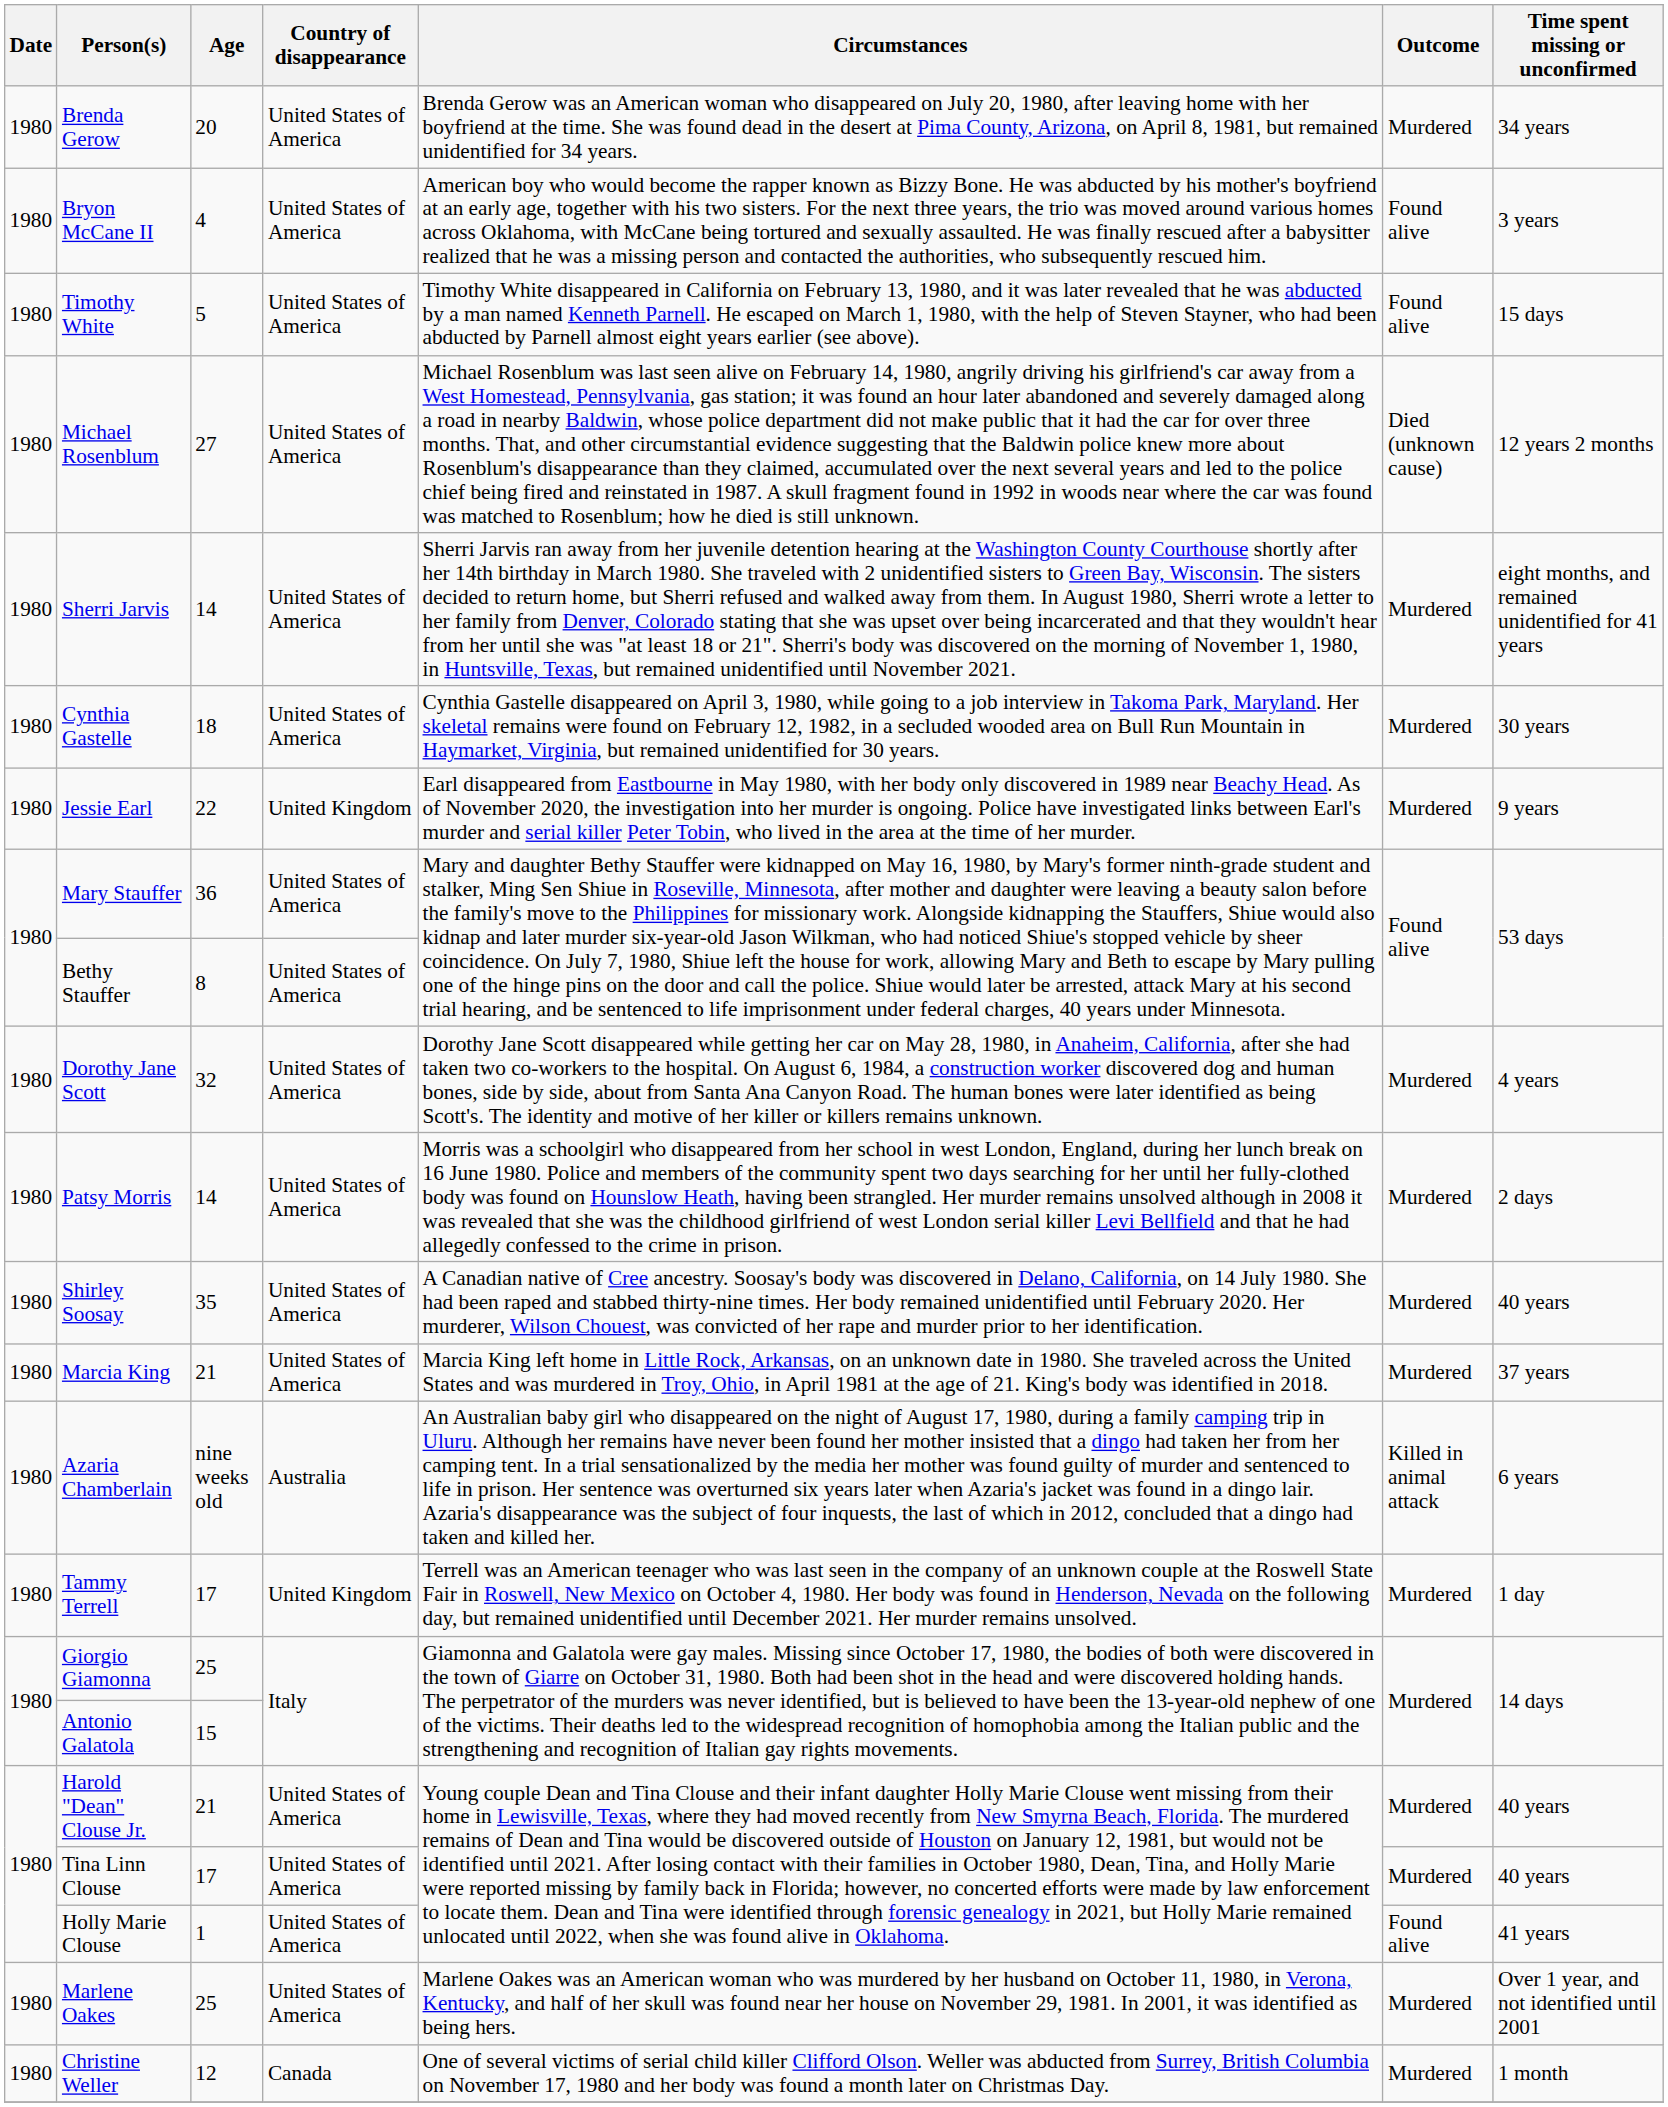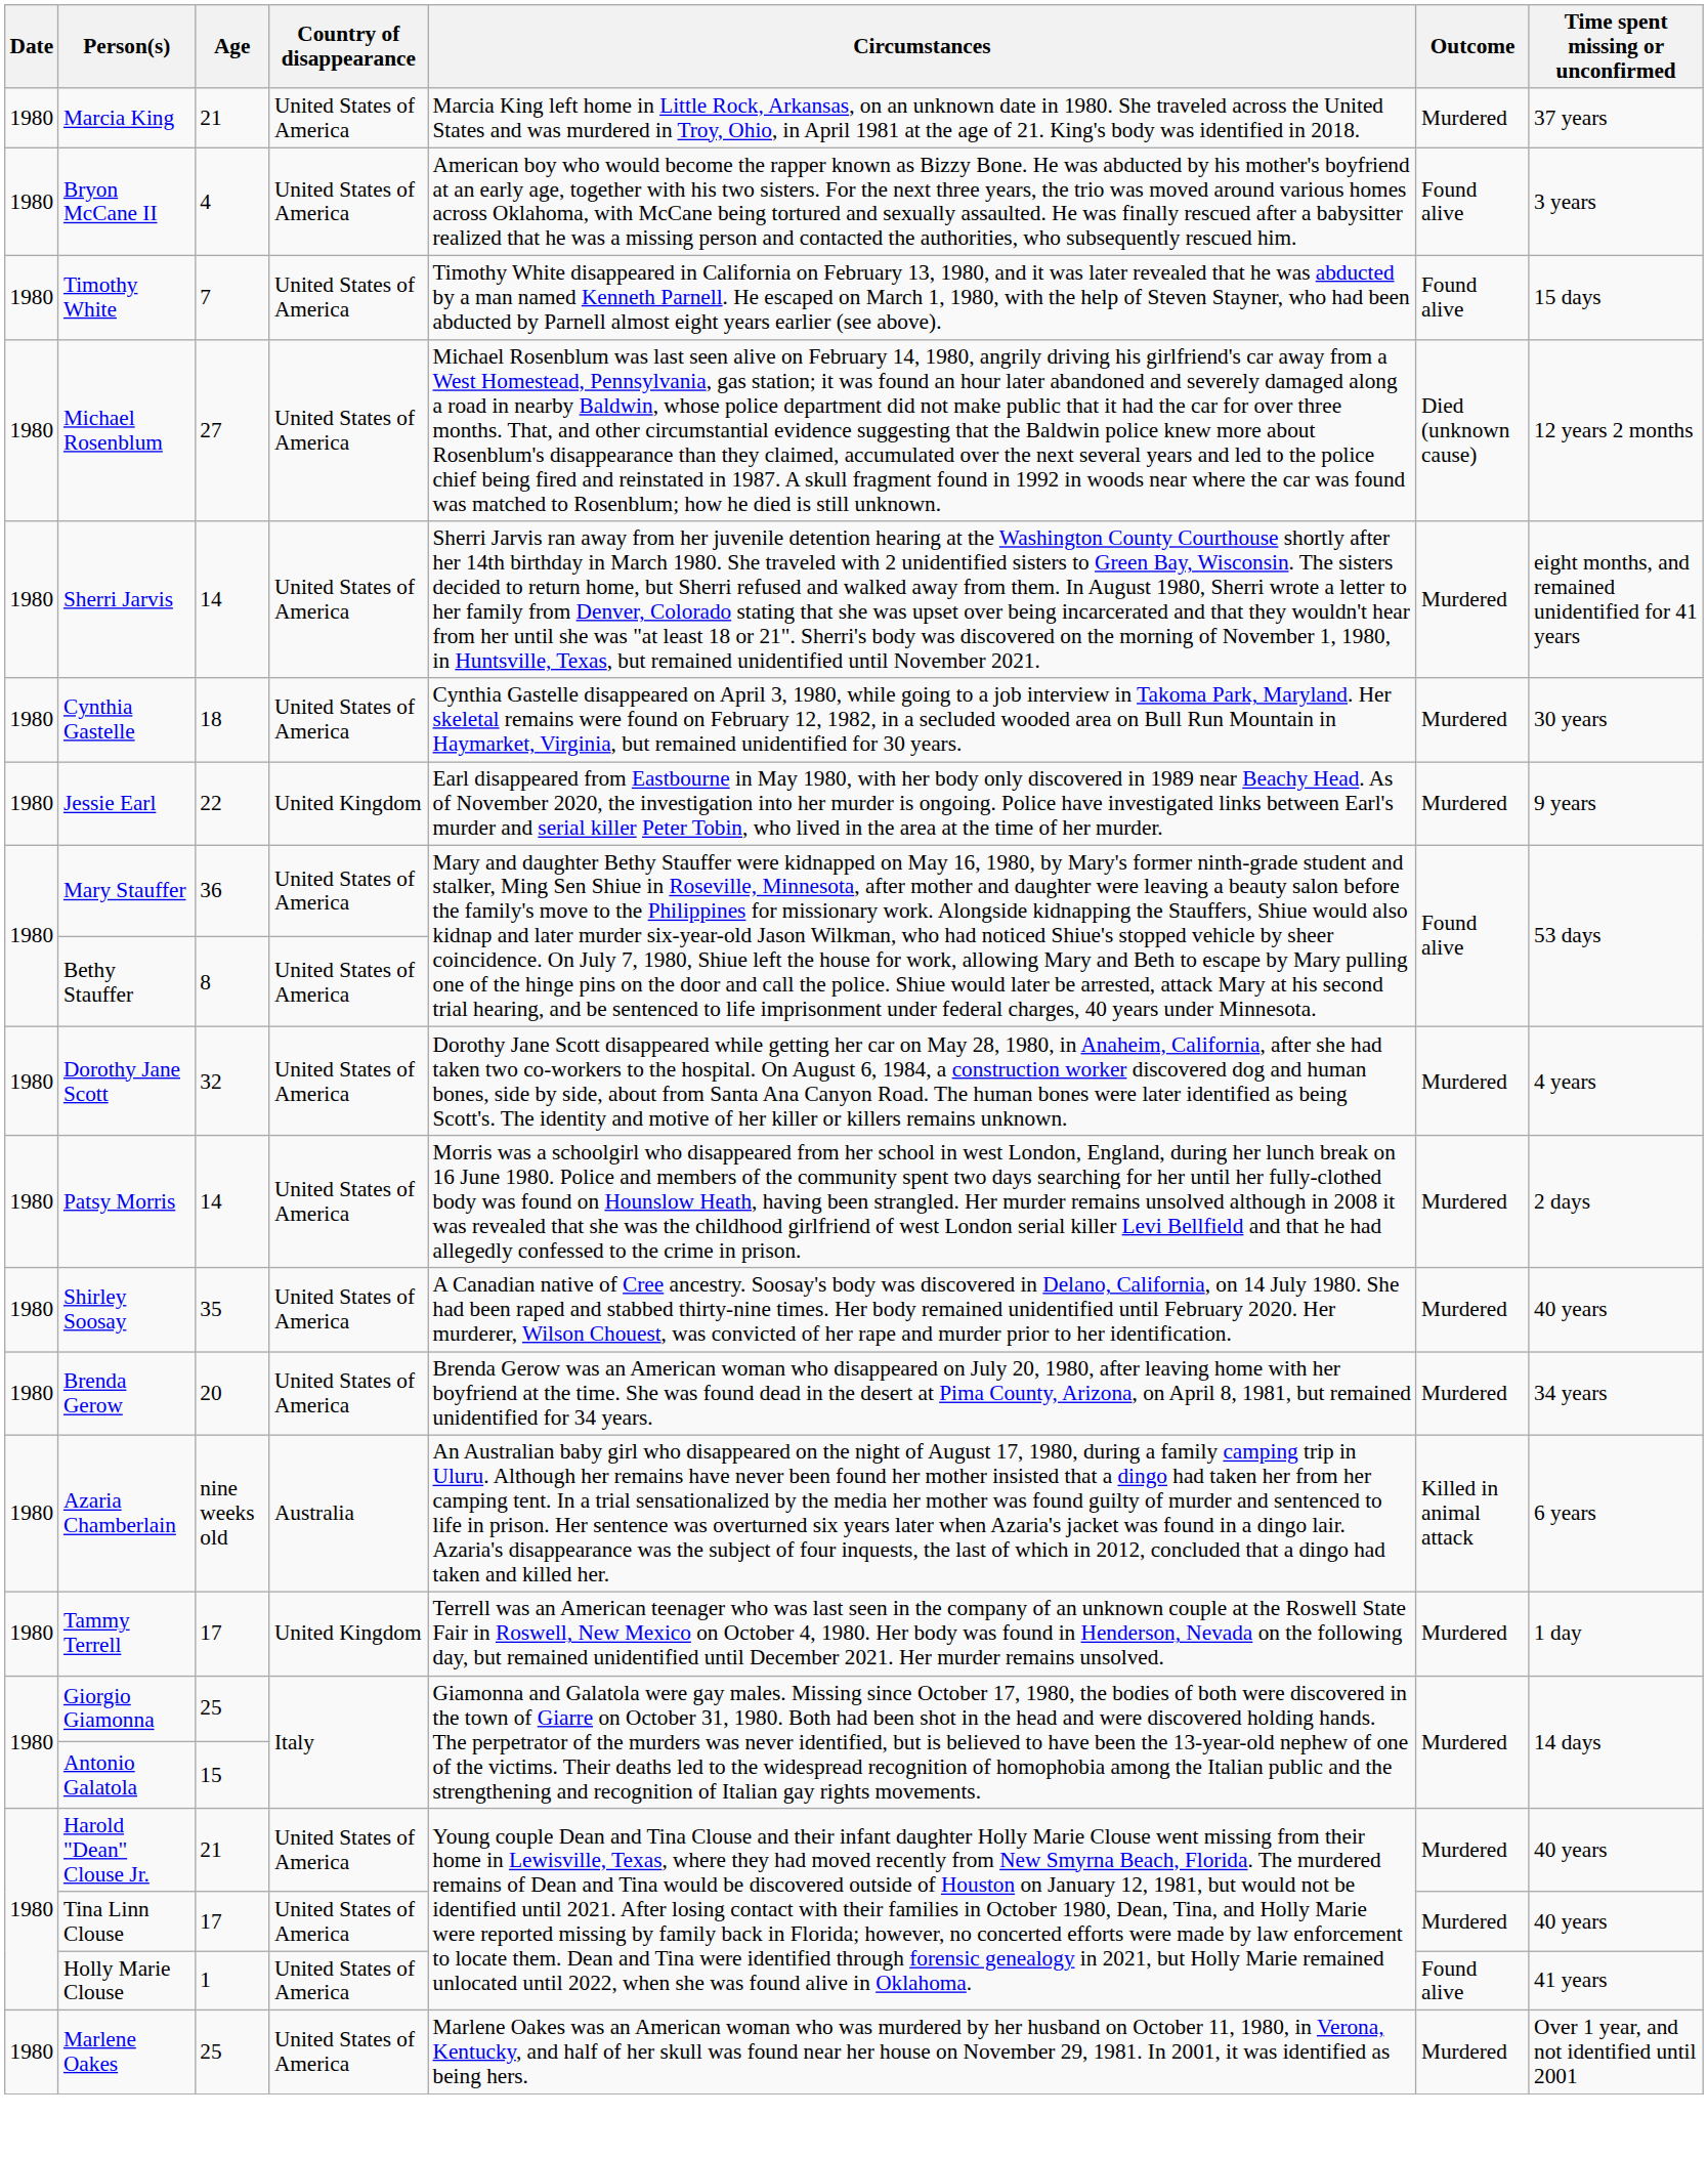 <table class="wikitable sortable zebra">
 <tr>
 <th data-sort-type="isoDate">Date</th>
 <th data-sort-type="Fgtext">Person(s)</th>
 <th data-sort-type="text">Age</th>
 <th>Country of disappearance</th>
 <th class="unsortable">Circumstances</th>
 <th data-sort-type="text">Outcome</th>
 <th data-sort-type="value">Time spent missing or unconfirmed</th>
 </tr>
 <tr>
-<td data-sort-value="1980-07-20">1980</td>
-<td><a href='#'>Brenda Gerow</a></td>
-<td>20</td>
+<td data-sort-value="1980-02-13">1980</td>
+<td><a href='#'>Marcia King</a></td>
+<td>21</td>
 <td>United States of America</td>
-<td>Brenda Gerow was an American woman who disappeared on July 20, 1980, after leaving home with her boyfriend at the time. She was found dead in the desert at <a href='#'>Pima County, Arizona</a>, on April 8, 1981, but remained unidentified for 34 years.</td>
+<td>Marcia King left home in <a href='#'>Little Rock, Arkansas</a>, on an unknown date in 1980. She traveled across the United States and was murdered in <a href='#'>Troy, Ohio</a>, in April 1981 at the age of 21. King's body was identified in 2018.</td>
 <td>Murdered</td>
-<td data-sort-value="12410">34 years</td>
+<td data-sort-value="13505">37 years</td>
 </tr>
 <tr>
 <td>1980</td>
 <td><a href='#'>Bryon McCane II</a></td>
 <td>4</td>
 <td>United States of America</td>
 <td>American boy who would become the rapper known as Bizzy Bone. He was abducted by his mother's boyfriend at an early age, together with his two sisters. For the next three years, the trio was moved around various homes across Oklahoma, with McCane being tortured and sexually assaulted. He was finally rescued after a babysitter realized that he was a missing person and contacted the authorities, who subsequently rescued him.</td>
 <td>Found alive</td>
 <td>3 years</td>
 </tr>
 <tr>
 <td data-sort-value="1980-02-13">1980</td>
 <td><a href='#'>Timothy White</a></td>
-<td data-sort-value="005">5</td>
+<td data-sort-value="005">7</td>
 <td>United States of America</td>
 <td>Timothy White disappeared in California on February 13, 1980, and it was later revealed that he was <a href='#'>abducted</a> by a man named <a href='#'>Kenneth Parnell</a>. He escaped on March 1, 1980, with the help of Steven Stayner, who had been abducted by Parnell almost eight years earlier (see above).</td>
 <td>Found alive</td>
 <td data-sort-value="0015">15 days</td>
 </tr>
 <tr>
 <td data-sort-value-"1980-02-14">1980</td>
 <td><a href='#'>Michael Rosenblum</a></td>
 <td data-sort-value="025">27</td>
 <td>United States of America</td>
 <td>Michael Rosenblum was last seen alive on February 14, 1980, angrily driving his girlfriend's car away from a <a href='#'>West Homestead, Pennsylvania</a>, gas station; it was found an hour later abandoned and severely damaged along a road in nearby <a href='#'>Baldwin</a>, whose police department did not make public that it had the car for over three months. That, and other circumstantial evidence suggesting that the Baldwin police knew more about Rosenblum's disappearance than they claimed, accumulated over the next several years and led to the police chief being fired and reinstated in 1987. A skull fragment found in 1992 in woods near where the car was found was matched to Rosenblum; how he died is still unknown.</td>
 <td>Died (unknown cause)</td>
 <td data-sort-value="4448">12 years 2 months</td>
 </tr>
 <tr>
 <td>1980</td>
 <td><a href='#'>Sherri Jarvis</a></td>
 <td>14</td>
 <td>United States of America</td>
 <td>Sherri Jarvis ran away from her juvenile detention hearing at the <a href='#'>Washington County Courthouse</a> shortly after her 14th birthday in March 1980. She traveled with 2 unidentified sisters to <a href='#'>Green Bay, Wisconsin</a>. The sisters decided to return home, but Sherri refused and walked away from them. In August 1980, Sherri wrote a letter to her family from <a href='#'>Denver, Colorado</a> stating that she was upset over being incarcerated and that they wouldn't hear from her until she was "at least 18 or 21". Sherri's body was discovered on the morning of November 1, 1980, in <a href='#'>Huntsville, Texas</a>, but remained unidentified until November 2021.</td>
 <td>Murdered</td>
 <td>eight months, and remained unidentified for 41 years</td>
 </tr>
 <tr>
 <td data-sort-value="1980-03-03">1980</td>
 <td><a href='#'>Cynthia Gastelle</a></td>
 <td>18</td>
 <td>United States of America</td>
 <td>Cynthia Gastelle disappeared on April 3, 1980, while going to a job interview in <a href='#'>Takoma Park, Maryland</a>. Her <a href='#'>skeletal</a> remains were found on February 12, 1982, in a secluded wooded area on Bull Run Mountain in <a href='#'>Haymarket, Virginia</a>, but remained unidentified for 30 years.</td>
 <td>Murdered</td>
 <td data-sort-value="10905">30 years</td>
 </tr>
 <tr>
 <td>1980</td>
 <td><a href='#'>Jessie Earl</a></td>
 <td>22</td>
 <td>United Kingdom</td>
 <td>Earl disappeared from <a href='#'>Eastbourne</a> in May 1980, with her body only discovered in 1989 near <a href='#'>Beachy Head</a>. As of November 2020, the investigation into her murder is ongoing. Police have investigated links between Earl's murder and <a href='#'>serial killer</a> <a href='#'>Peter Tobin</a>, who lived in the area at the time of her murder.</td>
 <td>Murdered</td>
 <td>9 years</td>
 </tr>
 <tr>
 <td rowspan="2" data-sort-value="1980-05-16">1980</td>
 <td><a href='#'>Mary Stauffer</a></td>
 <td>36</td>
 <td>United States of America</td>
 <td rowspan="2">Mary and daughter Bethy Stauffer were kidnapped on May 16, 1980, by Mary's former ninth-grade student and stalker, Ming Sen Shiue in <a href='#'>Roseville, Minnesota</a>, after mother and daughter were leaving a beauty salon before the family's move to the <a href='#'>Philippines</a> for missionary work. Alongside kidnapping the Stauffers, Shiue would also kidnap and later murder six-year-old Jason Wilkman, who had noticed Shiue's stopped vehicle by sheer coincidence. On July 7, 1980, Shiue left the house for work, allowing Mary and Beth to escape by Mary pulling one of the hinge pins on the door and call the police. Shiue would later be arrested, attack Mary at his second trial hearing, and be sentenced to life imprisonment under federal charges, 40 years under Minnesota.</td>
 <td rowspan="2">Found alive</td>
 <td rowspan="2" data-sort-value="036">53 days</td>
 </tr>
 <tr>
 <td>Bethy Stauffer</td>
 <td>8</td>
 <td>United States of America</td>
 </tr>
 <tr>
 <td data-sort-value="1980-05-28">1980</td>
 <td><a href='#'>Dorothy Jane Scott</a></td>
 <td>32</td>
 <td>United States of America</td>
 <td>Dorothy Jane Scott disappeared while getting her car on May 28, 1980, in <a href='#'>Anaheim, California</a>, after she had taken two co-workers to the hospital. On August 6, 1984, a <a href='#'>construction worker</a> discovered dog and human bones, side by side, about  from Santa Ana Canyon Road. The human bones were later identified as being Scott's. The identity and motive of her killer or killers remains unknown.</td>
 <td>Murdered</td>
 <td data-sort-value="1531">4 years</td>
 </tr>
 <tr>
 <td data-sort-value="1980-06-16">1980</td>
 <td><a href='#'>Patsy Morris</a></td>
 <td>14</td>
 <td>United States of America</td>
 <td>Morris was a schoolgirl who disappeared from her school in west London, England, during her lunch break on 16 June 1980. Police and members of the community spent two days searching for her until her fully-clothed body was found on <a href='#'>Hounslow Heath</a>, having been strangled. Her murder remains unsolved although in 2008 it was revealed that she was the childhood girlfriend of west London serial killer <a href='#'>Levi Bellfield</a> and that he had allegedly confessed to the crime in prison.</td>
 <td>Murdered</td>
 <td>2 days</td>
 </tr>
 <tr>
 <td data-sort-value="1980-07-13">1980</td>
 <td><a href='#'>Shirley Soosay</a></td>
 <td>35</td>
 <td>United States of America</td>
 <td>A Canadian native of <a href='#'>Cree</a> ancestry. Soosay's body was discovered in <a href='#'>Delano, California</a>, on 14 July 1980. She had been raped and stabbed thirty-nine times. Her body remained unidentified until February 2020. Her murderer, <a href='#'>Wilson Chouest</a>, was convicted of her rape and murder prior to her identification.</td>
 <td>Murdered</td>
 <td data-sort-value="13505">40 years</td>
 </tr>
 <tr>
-<td data-sort-value="1980-02-13">1980</td>
-<td><a href='#'>Marcia King</a></td>
-<td>21</td>
+<td data-sort-value="1980-07-20">1980</td>
+<td><a href='#'>Brenda Gerow</a></td>
+<td>20</td>
 <td>United States of America</td>
-<td>Marcia King left home in <a href='#'>Little Rock, Arkansas</a>, on an unknown date in 1980. She traveled across the United States and was murdered in <a href='#'>Troy, Ohio</a>, in April 1981 at the age of 21. King's body was identified in 2018.</td>
+<td>Brenda Gerow was an American woman who disappeared on July 20, 1980, after leaving home with her boyfriend at the time. She was found dead in the desert at <a href='#'>Pima County, Arizona</a>, on April 8, 1981, but remained unidentified for 34 years.</td>
 <td>Murdered</td>
-<td data-sort-value="13505">37 years</td>
+<td data-sort-value="12410">34 years</td>
 </tr>
 <tr>
 <td data-sort-value="1980-08-17">1980</td>
 <td><a href='#'>Azaria Chamberlain</a></td>
 <td data-sort-value="0.1875">nine weeks old</td>
 <td>Australia</td>
 <td>An Australian baby girl who disappeared on the night of August 17, 1980, during a family <a href='#'>camping</a> trip in <a href='#'>Uluru</a>. Although her remains have never been found her mother insisted that a <a href='#'>dingo</a> had taken her from her camping tent. In a trial sensationalized by the media her mother was found guilty of murder and sentenced to life in prison. Her sentence was overturned six years later when Azaria's jacket was found in a dingo lair. Azaria's disappearance was the subject of four inquests, the last of which in 2012, concluded that a dingo had taken and killed her.</td>
 <td>Killed in animal attack</td>
 <td data-sort-value="0000">6 years</td>
 </tr>
 <tr>
 <td>1980</td>
 <td><a href='#'>Tammy Terrell</a></td>
 <td>17</td>
 <td>United Kingdom</td>
 <td>Terrell was an American teenager who was last seen in the company of an unknown couple at the Roswell State Fair in <a href='#'>Roswell, New Mexico</a> on October 4, 1980. Her body was found in <a href='#'>Henderson, Nevada</a> on the following day, but remained unidentified until December 2021. Her murder remains unsolved.</td>
 <td>Murdered</td>
 <td>1 day</td>
 </tr>
 <tr>
 <td rowspan="2">1980</td>
 <td><a href='#'>Giorgio Giamonna</a></td>
 <td>25</td>
 <td rowspan="2">Italy</td>
 <td rowspan="2">Giamonna and Galatola were gay males. Missing since October 17, 1980, the bodies of both were discovered in the town of <a href='#'>Giarre</a> on October 31, 1980. Both had been shot in the head and were discovered holding hands. The perpetrator of the murders was never identified, but is believed to have been the 13-year-old nephew of one of the victims. Their deaths led to the widespread recognition of homophobia among the Italian public and the strengthening and recognition of Italian gay rights movements.</td>
 <td rowspan="2">Murdered</td>
 <td rowspan="2">14 days</td>
 </tr>
 <tr>
 <td><a href='#'>Antonio Galatola</a></td>
 <td>15</td>
 </tr>
 <tr>
 <td rowspan="3">1980</td>
 <td><a href='#'>Harold "Dean" Clouse Jr.</a></td>
 <td>21</td>
 <td>United States of America</td>
 <td rowspan="3">Young couple Dean and Tina Clouse and their infant daughter Holly Marie Clouse went missing from their home in <a href='#'>Lewisville, Texas</a>, where they had moved recently from <a href='#'>New Smyrna Beach, Florida</a>. The murdered remains of Dean and Tina would be discovered outside of <a href='#'>Houston</a> on January 12, 1981, but would not be identified until 2021. After losing contact with their families in October 1980, Dean, Tina, and Holly Marie were reported missing by family back in Florida; however, no concerted efforts were made by law enforcement to locate them. Dean and Tina were identified through <a href='#'>forensic genealogy</a> in 2021, but Holly Marie remained unlocated until 2022, when she was found alive in <a href='#'>Oklahoma</a>.</td>
 <td>Murdered</td>
 <td>40 years</td>
 </tr>
 <tr>
 <td>Tina Linn Clouse</td>
 <td>17</td>
 <td>United States of America</td>
 <td>Murdered</td>
 <td data-sort-value="7300">40 years</td>
 </tr>
 <tr>
 <td>Holly Marie Clouse</td>
 <td>1</td>
 <td>United States of America</td>
 <td>Found alive</td>
 <td data-sort-value="12775">41 years</td>
 </tr>
 <tr>
 <td>1980</td>
 <td><a href='#'>Marlene Oakes</a></td>
 <td>25</td>
 <td>United States of America</td>
 <td>Marlene Oakes was an American woman who was murdered by her husband on October 11, 1980, in <a href='#'>Verona, Kentucky</a>, and half of her skull was found near her house on November 29, 1981. In 2001, it was identified as being hers.</td>
 <td>Murdered</td>
 <td>Over 1 year, and not identified until 2001</td>
 </tr>
 <tr>
-<td>1980</td>
-<td><a href='#'>Christine Weller</a></td>
-<td>12</td>
-<td>Canada</td>
-<td>One of several victims of serial child killer <a href='#'>Clifford Olson</a>. Weller was abducted from <a href='#'>Surrey, British Columbia</a> on November 17, 1980 and her body was found a month later on Christmas Day.</td>
-<td>Murdered</td>
-<td>1 month</td>
-</tr>
-<tr>
 </tr>
 </table>
